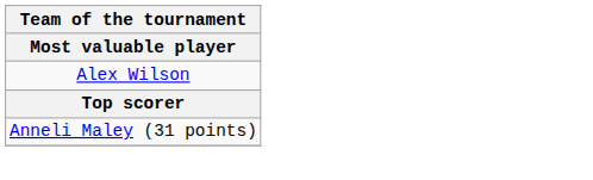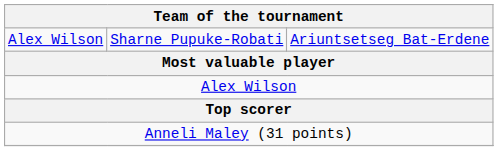 <table class="wikitable" style="text-align:center">
 <tr>
 <th colspan="3">Team of the tournament</th>
+</tr>
+<tr>
+<td> <a href='#'>Alex Wilson</a></td>
+<td> <a href='#'>Sharne Pupuke-Robati</a></td>
+<td> <a href='#'>Ariuntsetseg Bat-Erdene</a></td>
 </tr>
 <tr>
 <th colspan="3">Most valuable player</th>
 </tr>
 <tr>
 <td colspan="3"> <a href='#'>Alex Wilson</a></td>
 </tr>
 <tr>
 <th colspan="3">Top scorer</th>
 </tr>
 <tr>
 <td colspan="3"> <a href='#'>Anneli Maley</a> (31 points)</td>
 </tr>
 <tr>
 </tr>
 </table>
